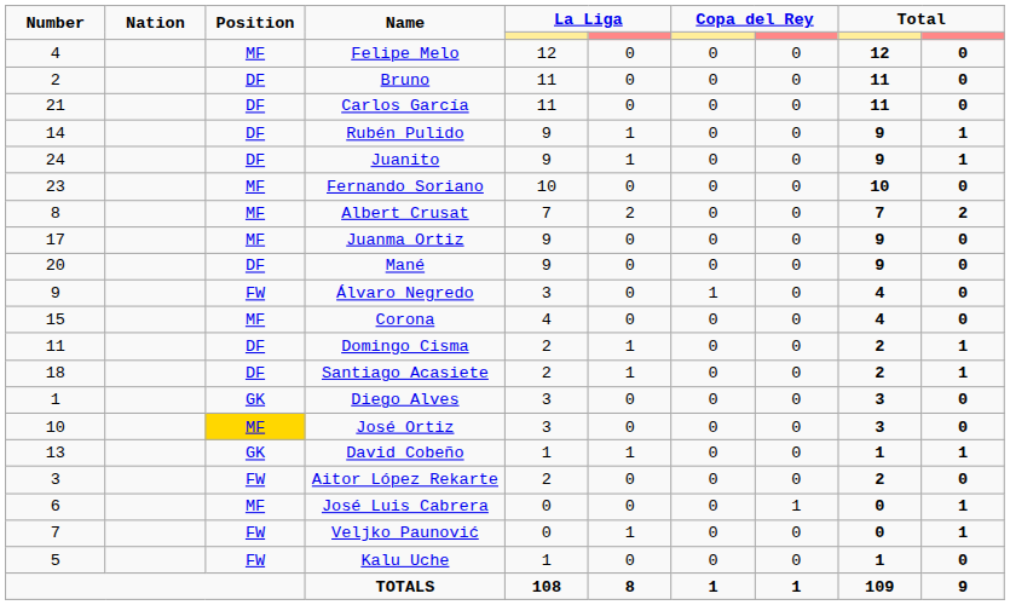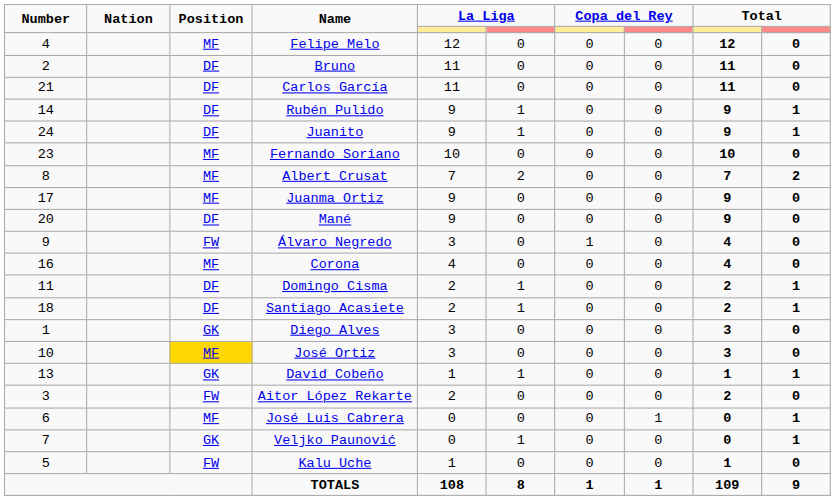 <table class="wikitable" style="text-align:center;">
 <tr style="text-align:center;">
 <td rowspan="2"  style="width:10%; "><strong>Number</strong></td>
 <td rowspan="2"  style="width:10%; "><strong>Nation</strong></td>
 <td rowspan="2"  style="width:10%; "><strong>Position</strong></td>
 <td rowspan="2"  style="width:20%; "><strong>Name</strong></td>
 <td colspan="2"><strong><a href='#'>La Liga</a></strong></td>
 <td colspan="2"><strong><a href='#'>Copa del Rey</a></strong></td>
 <td colspan="2"><strong>Total</strong></td>
 </tr>
 <tr>
 <th style="width:60px; background:#fe9;"></th>
 <th style="width:60px; background:#ff8888;"></th>
 <th style="width:60px; background:#fe9;"></th>
 <th style="width:60px; background:#ff8888;"></th>
 <th style="width:60px; background:#fe9;"></th>
 <th style="width:60px; background:#ff8888;"></th>
 </tr>
 <tr>
 <td>4</td>
 <td></td>
 <td><a href='#'>MF</a></td>
 <td><a href='#'>Felipe Melo</a></td>
 <td>12</td>
 <td>0</td>
 <td>0</td>
 <td>0</td>
 <td><strong>12</strong></td>
 <td><strong>0</strong></td>
 </tr>
 <tr>
 <td>2</td>
 <td></td>
 <td><a href='#'>DF</a></td>
 <td><a href='#'>Bruno</a></td>
 <td>11</td>
 <td>0</td>
 <td>0</td>
 <td>0</td>
 <td><strong>11</strong></td>
 <td><strong>0</strong></td>
 </tr>
 <tr>
 <td>21</td>
 <td></td>
 <td><a href='#'>DF</a></td>
 <td><a href='#'>Carlos García</a></td>
 <td>11</td>
 <td>0</td>
 <td>0</td>
 <td>0</td>
 <td><strong>11</strong></td>
 <td><strong>0</strong></td>
 </tr>
 <tr>
 <td>14</td>
 <td></td>
 <td><a href='#'>DF</a></td>
 <td><a href='#'>Rubén Pulido</a></td>
 <td>9</td>
 <td>1</td>
 <td>0</td>
 <td>0</td>
 <td><strong>9</strong></td>
 <td><strong>1</strong></td>
 </tr>
 <tr>
 <td>24</td>
 <td></td>
 <td><a href='#'>DF</a></td>
 <td><a href='#'>Juanito</a></td>
 <td>9</td>
 <td>1</td>
 <td>0</td>
 <td>0</td>
 <td><strong>9</strong></td>
 <td><strong>1</strong></td>
 </tr>
 <tr>
 <td>23</td>
 <td></td>
 <td><a href='#'>MF</a></td>
 <td><a href='#'>Fernando Soriano</a></td>
 <td>10</td>
 <td>0</td>
 <td>0</td>
 <td>0</td>
 <td><strong>10</strong></td>
 <td><strong>0</strong></td>
 </tr>
 <tr>
 <td>8</td>
 <td></td>
 <td><a href='#'>MF</a></td>
 <td><a href='#'>Albert Crusat</a></td>
 <td>7</td>
 <td>2</td>
 <td>0</td>
 <td>0</td>
 <td><strong>7</strong></td>
 <td><strong>2</strong></td>
 </tr>
 <tr>
 <td>17</td>
 <td></td>
 <td><a href='#'>MF</a></td>
 <td><a href='#'>Juanma Ortiz</a></td>
 <td>9</td>
 <td>0</td>
 <td>0</td>
 <td>0</td>
 <td><strong>9</strong></td>
 <td><strong>0</strong></td>
 </tr>
 <tr>
 <td>20</td>
 <td></td>
 <td><a href='#'>DF</a></td>
 <td><a href='#'>Mané</a></td>
 <td>9</td>
 <td>0</td>
 <td>0</td>
 <td>0</td>
 <td><strong>9</strong></td>
 <td><strong>0</strong></td>
 </tr>
 <tr>
 <td>9</td>
 <td></td>
 <td><a href='#'>FW</a></td>
 <td><a href='#'>Álvaro Negredo</a></td>
 <td>3</td>
 <td>0</td>
 <td>1</td>
 <td>0</td>
 <td><strong>4</strong></td>
 <td><strong>0</strong></td>
 </tr>
 <tr>
-<td>15</td>
+<td>16</td>
 <td></td>
 <td><a href='#'>MF</a></td>
 <td><a href='#'>Corona</a></td>
 <td>4</td>
 <td>0</td>
 <td>0</td>
 <td>0</td>
 <td><strong>4</strong></td>
 <td><strong>0</strong></td>
 </tr>
 <tr>
 <td>11</td>
 <td></td>
 <td><a href='#'>DF</a></td>
 <td><a href='#'>Domingo Cisma</a></td>
 <td>2</td>
 <td>1</td>
 <td>0</td>
 <td>0</td>
 <td><strong>2</strong></td>
 <td><strong>1</strong></td>
 </tr>
 <tr>
 <td>18</td>
 <td></td>
 <td><a href='#'>DF</a></td>
 <td><a href='#'>Santiago Acasiete</a></td>
 <td>2</td>
 <td>1</td>
 <td>0</td>
 <td>0</td>
 <td><strong>2</strong></td>
 <td><strong>1</strong></td>
 </tr>
 <tr>
 <td>1</td>
 <td></td>
 <td><a href='#'>GK</a></td>
 <td><a href='#'>Diego Alves</a></td>
 <td>3</td>
 <td>0</td>
 <td>0</td>
 <td>0</td>
 <td><strong>3</strong></td>
 <td><strong>0</strong></td>
 </tr>
 <tr>
 <td>10</td>
 <td></td>
 <td style="background: gold;"><a href='#'>MF</a></td>
 <td><a href='#'>José Ortiz</a></td>
 <td>3</td>
 <td>0</td>
 <td>0</td>
 <td>0</td>
 <td><strong>3</strong></td>
 <td><strong>0</strong></td>
 </tr>
 <tr>
 <td>13</td>
 <td></td>
 <td><a href='#'>GK</a></td>
 <td><a href='#'>David Cobeño</a></td>
 <td>1</td>
 <td>1</td>
 <td>0</td>
 <td>0</td>
 <td><strong>1</strong></td>
 <td><strong>1</strong></td>
 </tr>
 <tr>
 <td>3</td>
 <td></td>
 <td><a href='#'>FW</a></td>
 <td><a href='#'>Aitor López Rekarte</a></td>
 <td>2</td>
 <td>0</td>
 <td>0</td>
 <td>0</td>
 <td><strong>2</strong></td>
 <td><strong>0</strong></td>
 </tr>
 <tr>
 <td>6</td>
 <td></td>
 <td><a href='#'>MF</a></td>
 <td><a href='#'>José Luis Cabrera</a></td>
 <td>0</td>
 <td>0</td>
 <td>0</td>
 <td>1</td>
 <td><strong>0</strong></td>
 <td><strong>1</strong></td>
 </tr>
 <tr>
 <td>7</td>
 <td></td>
-<td><a href='#'>FW</a></td>
+<td><a href='#'>GK</a></td>
 <td><a href='#'>Veljko Paunović</a></td>
 <td>0</td>
 <td>1</td>
 <td>0</td>
 <td>0</td>
 <td><strong>0</strong></td>
 <td><strong>1</strong></td>
 </tr>
 <tr>
 <td>5</td>
 <td></td>
 <td><a href='#'>FW</a></td>
 <td><a href='#'>Kalu Uche</a></td>
 <td>1</td>
 <td>0</td>
 <td>0</td>
 <td>0</td>
 <td><strong>1</strong></td>
 <td><strong>0</strong></td>
 </tr>
 <tr>
 <td colspan="3"></td>
 <td><strong>TOTALS</strong></td>
 <td><strong>108</strong></td>
 <td><strong>8</strong></td>
 <td><strong>1</strong></td>
 <td><strong>1</strong></td>
 <td><strong>109</strong></td>
 <td><strong>9</strong></td>
 </tr>
 </table>
